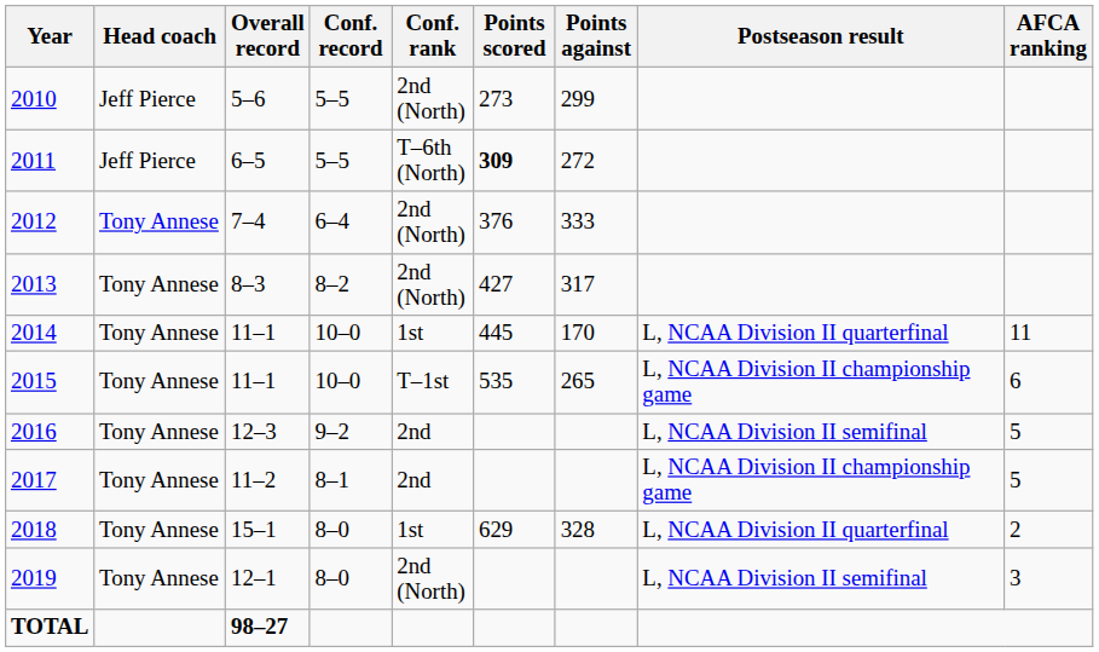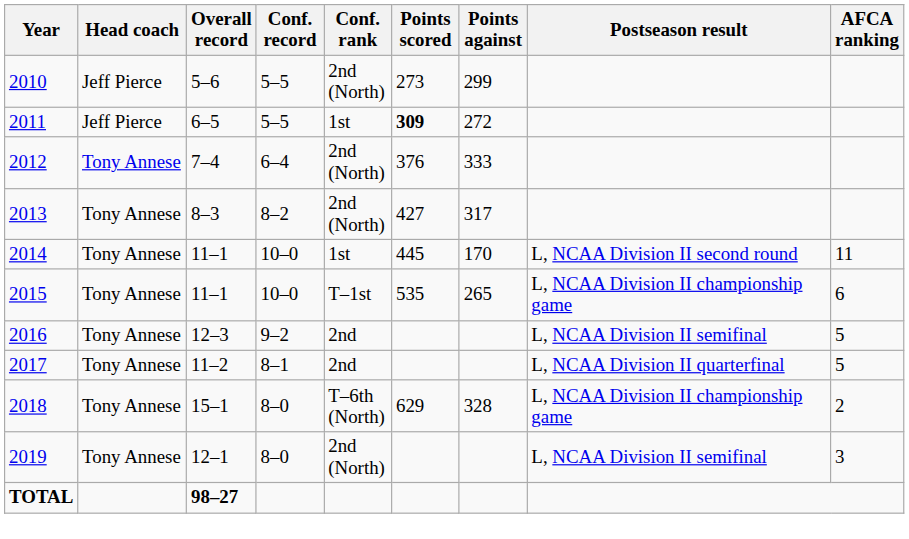 <table class="sortable wikitable">
 <tr>
 <th width="50">Year</th>
 <th width="85">Head coach</th>
 <th width="50">Overall record</th>
 <th width="50">Conf. record</th>
 <th width="50">Conf. rank</th>
 <th width="50">Points scored</th>
 <th width="50">Points against</th>
 <th width="250">Postseason result</th>
 <th width="50">AFCA ranking</th>
 </tr>
 <tr align="left" bgcolor="">
 <td><a href='#'>2010</a></td>
 <td>Jeff Pierce</td>
 <td>5–6</td>
 <td>5–5</td>
 <td>2nd (North)</td>
 <td>273</td>
 <td>299</td>
 <td></td>
 <td></td>
 </tr>
 <tr align="left" bgcolor="">
 <td><a href='#'>2011</a></td>
 <td>Jeff Pierce</td>
 <td>6–5</td>
 <td>5–5</td>
-<td>T–6th (North)</td>
+<td>1st</td>
 <td><strong>309</strong></td>
 <td>272</td>
 <td></td>
 <td></td>
 </tr>
 <tr align="left" bgcolor="">
 <td><a href='#'>2012</a></td>
 <td><a href='#'>Tony Annese</a></td>
 <td>7–4</td>
 <td>6–4</td>
 <td>2nd (North)</td>
 <td>376</td>
 <td>333</td>
 <td></td>
 <td></td>
 </tr>
 <tr align="left" bgcolor="">
 <td><a href='#'>2013</a></td>
 <td>Tony Annese</td>
 <td>8–3</td>
 <td>8–2</td>
 <td>2nd (North)</td>
 <td>427</td>
 <td>317</td>
 <td></td>
 <td></td>
 </tr>
 <tr align="left" bgcolor="">
 <td><a href='#'>2014</a></td>
 <td>Tony Annese</td>
 <td>11–1</td>
 <td>10–0</td>
 <td>1st</td>
 <td>445</td>
 <td>170</td>
-<td>L, <a href='#'>NCAA Division II quarterfinal</a></td>
+<td>L, <a href='#'>NCAA Division II second round</a></td>
 <td>11</td>
 </tr>
 <tr align="left" bgcolor="">
 <td><a href='#'>2015</a></td>
 <td>Tony Annese</td>
 <td>11–1</td>
 <td>10–0</td>
 <td>T–1st</td>
 <td>535</td>
 <td>265</td>
 <td>L, <a href='#'>NCAA Division II championship game</a></td>
 <td>6</td>
 </tr>
 <tr align="left" bgcolor="">
 <td><a href='#'>2016</a></td>
 <td>Tony Annese</td>
 <td>12–3</td>
 <td>9–2</td>
 <td>2nd</td>
 <td></td>
 <td></td>
 <td>L, <a href='#'>NCAA Division II semifinal</a></td>
 <td>5</td>
 </tr>
 <tr align="left" bgcolor="">
 <td><a href='#'>2017</a></td>
 <td>Tony Annese</td>
 <td>11–2</td>
 <td>8–1</td>
 <td>2nd</td>
 <td></td>
 <td></td>
-<td>L, <a href='#'>NCAA Division II championship game</a></td>
+<td>L, <a href='#'>NCAA Division II quarterfinal</a></td>
 <td>5</td>
 </tr>
 <tr align="left" bgcolor="">
 <td><a href='#'>2018</a></td>
 <td>Tony Annese</td>
 <td>15–1</td>
 <td>8–0</td>
-<td>1st</td>
+<td>T–6th (North)</td>
 <td>629</td>
 <td>328</td>
-<td>L, <a href='#'>NCAA Division II quarterfinal</a></td>
+<td>L, <a href='#'>NCAA Division II championship game</a></td>
 <td>2</td>
 </tr>
 <tr align="left" bgcolor="">
 <td><a href='#'>2019</a></td>
 <td>Tony Annese</td>
 <td>12–1</td>
 <td>8–0</td>
 <td>2nd (North)</td>
 <td></td>
 <td></td>
 <td>L, <a href='#'>NCAA Division II semifinal</a></td>
 <td>3</td>
 </tr>
 <tr align="left" bgcolor="">
 <td><strong>TOTAL</strong></td>
 <td></td>
 <td><strong>98–27</strong></td>
 <td></td>
 <td></td>
 <td></td>
 <td></td>
 </tr>
 </table>
